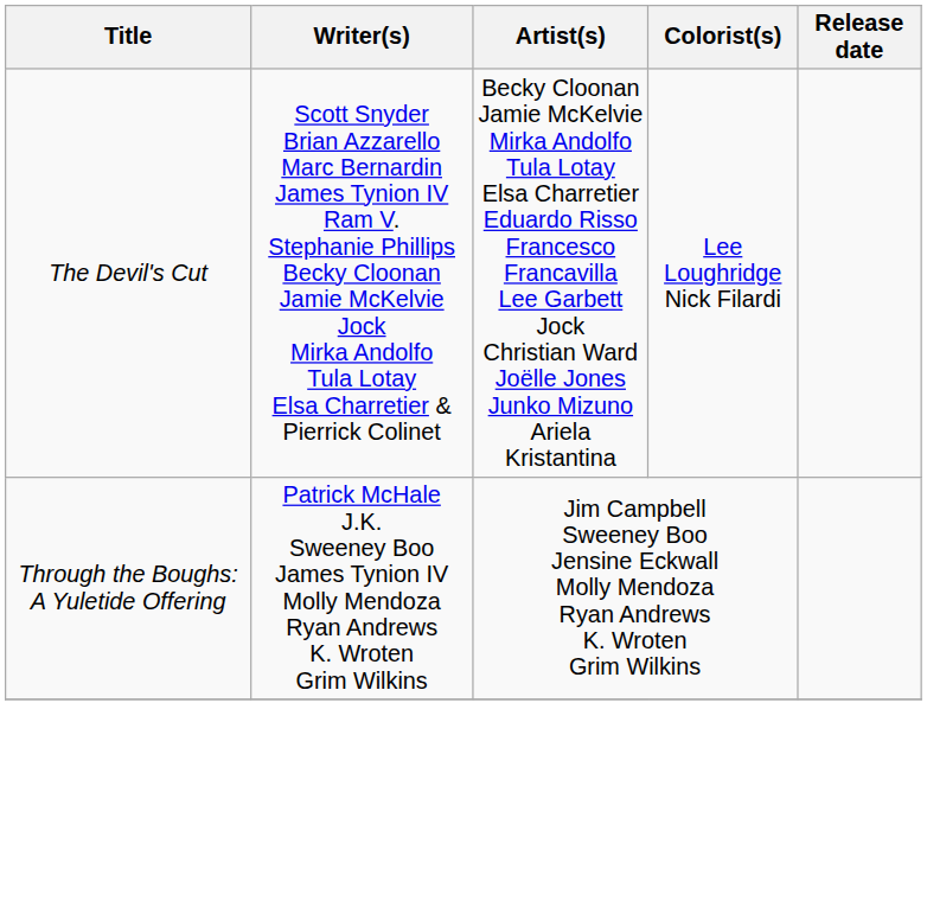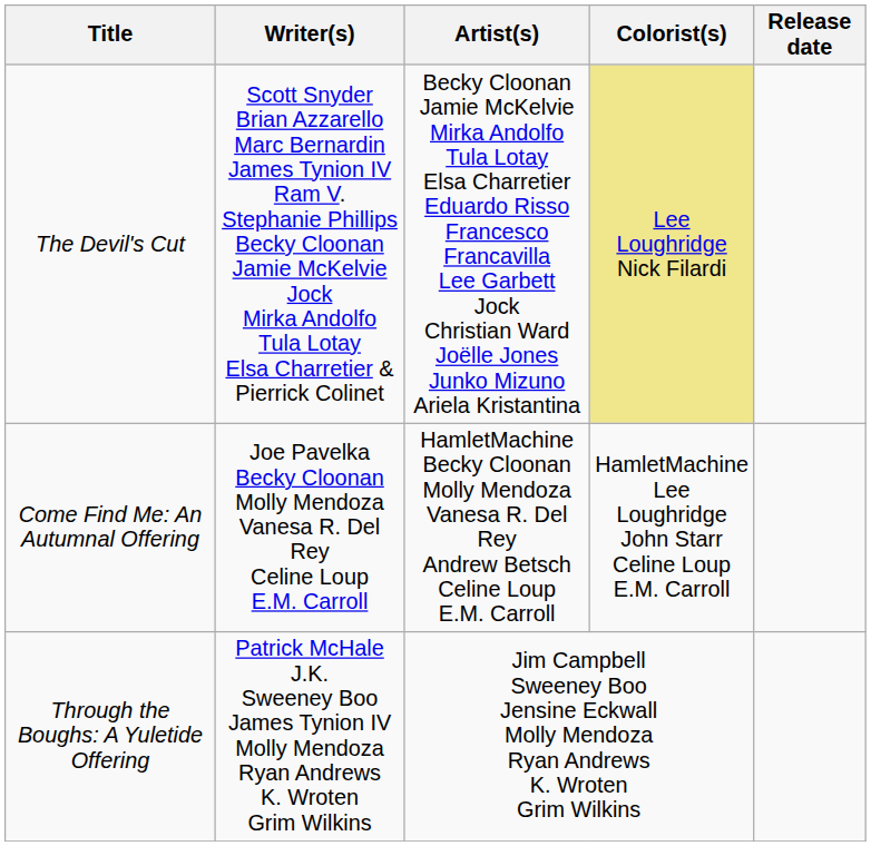 <table class="wikitable sortable collapsible" style="width:100%; margin:1em auto 1em auto;">
 <tr>
 <th scope="col">Title</th>
 <th scope="col">Writer(s)</th>
 <th scope="col">Artist(s)</th>
 <th scope="col">Colorist(s)</th>
 <th scope="col">Release date</th>
 </tr>
 <tr>
 <td align="center"><em>The Devil's Cut</em></td>
 <td align="center"><a href='#'>Scott Snyder</a><br><a href='#'>Brian Azzarello</a><br><a href='#'>Marc Bernardin</a><br><a href='#'>James Tynion IV</a><br><a href='#'>Ram V</a>.<br><a href='#'>Stephanie Phillips</a><br><a href='#'>Becky Cloonan</a><br><a href='#'>Jamie McKelvie</a><br><a href='#'>Jock</a><br><a href='#'>Mirka Andolfo</a><br><a href='#'>Tula Lotay</a><br><a href='#'>Elsa Charretier</a> & Pierrick Colinet</td>
 <td align="center">Becky Cloonan<br>Jamie McKelvie<br><a href='#'>Mirka Andolfo</a><br><a href='#'>Tula Lotay</a><br>Elsa Charretier<br><a href='#'>Eduardo Risso</a><br><a href='#'>Francesco Francavilla</a><br><a href='#'>Lee Garbett</a><br>Jock<br>Christian Ward<br><a href='#'>Joëlle Jones</a><br><a href='#'>Junko Mizuno</a><br>Ariela Kristantina</td>
-<td align="center"><a href='#'>Lee Loughridge</a><br>Nick Filardi</td>
+<td align="center" style="background: khaki;"><a href='#'>Lee Loughridge</a><br>Nick Filardi</td>
+<td align="center"></td>
+</tr>
+<tr>
+<td align="center"><em>Come Find Me: An Autumnal Offering</em></td>
+<td align="center">Joe Pavelka<br><a href='#'>Becky Cloonan</a><br>Molly Mendoza<br>Vanesa R. Del Rey<br>Celine Loup<br><a href='#'>E.M. Carroll</a></td>
+<td align="center">HamletMachine<br>Becky Cloonan<br>Molly Mendoza<br>Vanesa R. Del Rey<br>Andrew Betsch<br>Celine Loup<br>E.M. Carroll</td>
+<td align="center">HamletMachine<br>Lee Loughridge<br>John Starr<br>Celine Loup<br>E.M. Carroll</td>
 <td align="center"></td>
 </tr>
 <tr>
 <td align="center"><em>Through the Boughs: A Yuletide Offering</em></td>
 <td align="center"><a href='#'>Patrick McHale</a><br>J.K.<br>Sweeney Boo<br>James Tynion IV<br>Molly Mendoza<br>Ryan Andrews<br>K. Wroten<br>Grim Wilkins</td>
 <td colspan="2" align="center">Jim Campbell<br>Sweeney Boo<br>Jensine Eckwall<br>Molly Mendoza<br>Ryan Andrews<br>K. Wroten<br>Grim Wilkins</td>
 <td align="center"></td>
 </tr>
 <tr>
 </tr>
 </table>
